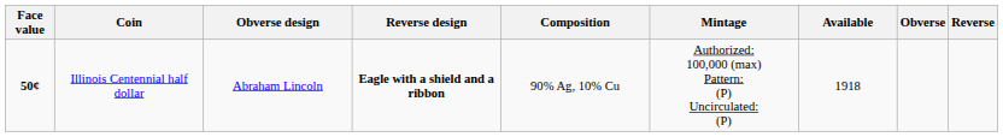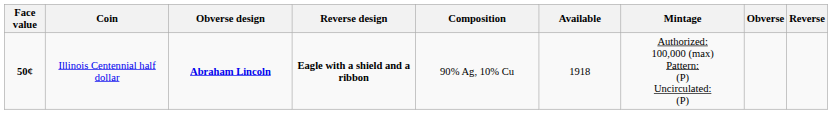 <table class="wikitable">
 <tr>
 <th width="5%">Face value</th>
 <th width="15%">Coin</th>
 <th width="15%">Obverse design</th>
 <th width="15%">Reverse design</th>
 <th width="15%">Composition</th>
+<th width="10%">Available</th>
 <th width="15%">Mintage</th>
-<th width="10%">Available</th>
 <th>Obverse</th>
 <th>Reverse</th>
 </tr>
 <tr>
 <td align="center"><strong>50¢</strong></td>
 <td align="center"><a href='#'>Illinois Centennial half dollar</a></td>
-<td align="center"><a href='#'>Abraham Lincoln</a></td>
+<td align="center"><strong><a href='#'>Abraham Lincoln</a></strong></td>
 <td align="center"><strong>Eagle with a shield and a ribbon</strong></td>
 <td align="center">90% Ag, 10% Cu</td>
+<td align="center">1918</td>
 <td align="center"><u>Authorized:</u><br>100,000 (max)<br><u>Pattern:</u><br> (P)<br><u>Uncirculated:</u><br> (P)</td>
-<td align="center">1918</td>
 <td></td>
 <td></td>
 </tr>
 </table>
